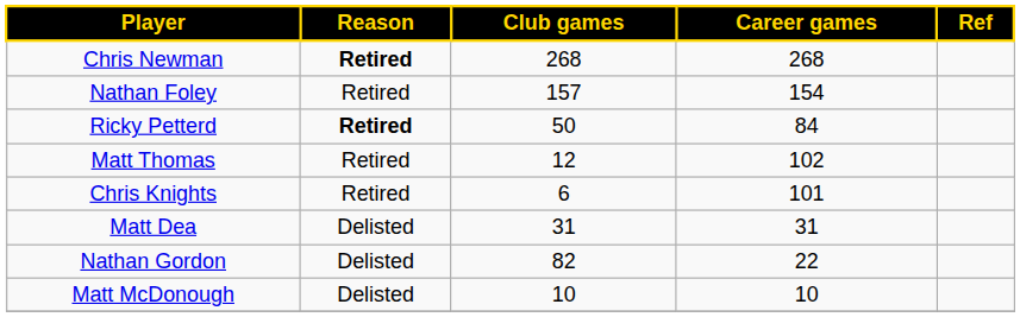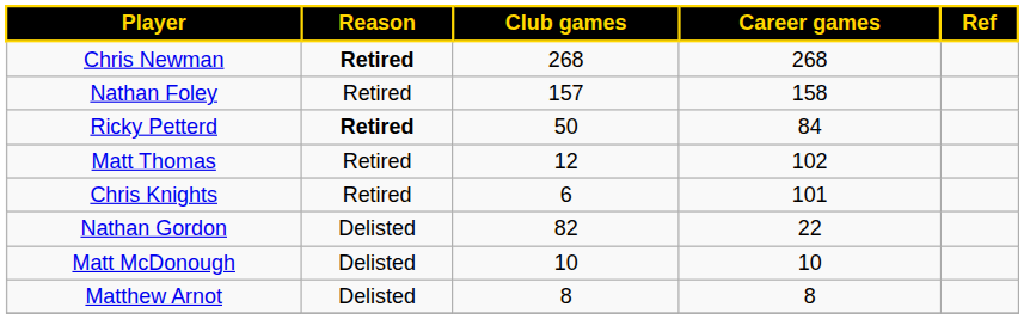 <table class="wikitable" style="text-align:center; font-size:100%; width:60%;">
 <tr>
 <th style="background:black; border: solid gold 2px; color:gold;">Player</th>
 <th style="background:black; border: solid gold 2px;color:gold;">Reason</th>
 <th style="background:black; border: solid gold 2px;color:gold;">Club games</th>
 <th style="background:black; border: solid gold 2px;color:gold;">Career games</th>
 <th style="background:black; border: solid gold 2px;color:gold;">Ref</th>
 </tr>
 <tr>
 <td><a href='#'>Chris Newman</a></td>
 <td><strong>Retired</strong></td>
 <td>268</td>
 <td>268</td>
 <td></td>
 </tr>
 <tr>
 <td><a href='#'>Nathan Foley</a></td>
 <td>Retired</td>
 <td>157</td>
-<td>154</td>
+<td>158</td>
 <td></td>
 </tr>
 <tr>
 <td><a href='#'>Ricky Petterd</a></td>
 <td><strong>Retired</strong></td>
 <td>50</td>
 <td>84</td>
 <td></td>
 </tr>
 <tr>
 <td><a href='#'>Matt Thomas</a></td>
 <td>Retired</td>
 <td>12</td>
 <td>102</td>
 <td></td>
 </tr>
 <tr>
 <td><a href='#'>Chris Knights</a></td>
 <td>Retired</td>
 <td>6</td>
 <td>101</td>
 <td></td>
 </tr>
 <tr>
-<td><a href='#'>Matt Dea</a></td>
-<td>Delisted</td>
-<td>31</td>
-<td>31</td>
-<td></td>
-</tr>
-<tr>
 <td><a href='#'>Nathan Gordon</a></td>
 <td>Delisted</td>
 <td>82</td>
 <td>22</td>
 <td></td>
 </tr>
 <tr>
 <td><a href='#'>Matt McDonough</a></td>
 <td>Delisted</td>
 <td>10</td>
 <td>10</td>
 <td></td>
 </tr>
 <tr>
+<td><a href='#'>Matthew Arnot</a></td>
+<td>Delisted</td>
+<td>8</td>
+<td>8</td>
+<td></td>
+</tr>
+<tr>
 </tr>
 </table>
